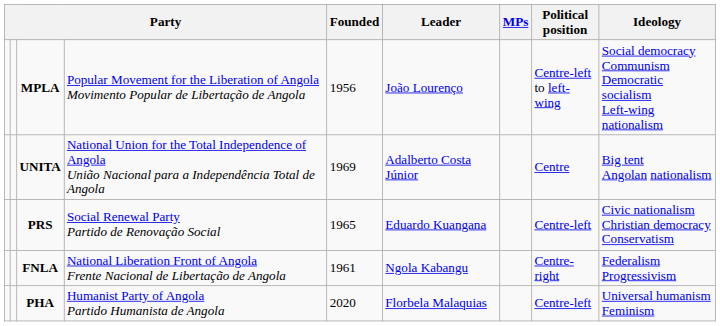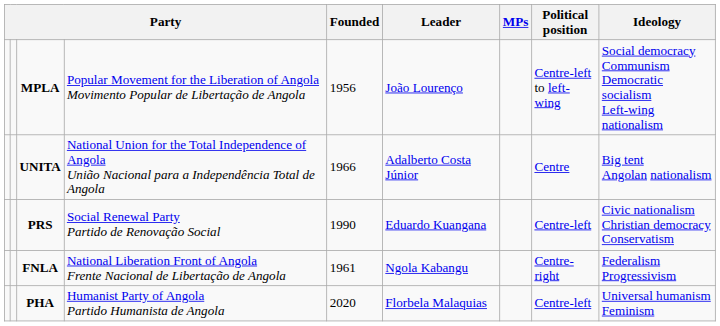 <table class="wikitable" border="1">
 <tr>
 <th colspan=4>Party</th>
 <th>Founded</th>
 <th>Leader</th>
 <th><a href='#'>MPs</a></th>
 <th>Political<br>position</th>
 <th>Ideology</th>
 </tr>
 <tr>
 <td bgcolor=></td>
 <td></td>
 <td align=center><strong>MPLA</strong></td>
 <td><a href='#'>Popular Movement for the Liberation of Angola</a><br><em>Movimento Popular de Libertação de Angola</em></td>
 <td>1956</td>
 <td><a href='#'>João Lourenço</a></td>
 <td></td>
 <td><a href='#'>Centre-left</a><br>to <a href='#'>left-wing</a></td>
 <td><a href='#'>Social democracy</a><br><a href='#'>Communism</a><br><a href='#'>Democratic socialism</a><br><a href='#'>Left-wing nationalism</a></td>
 </tr>
 <tr>
 <td bgcolor=></td>
 <td></td>
 <td align=center><strong>UNITA</strong></td>
 <td><a href='#'>National Union for the Total Independence of Angola</a><br><em>União Nacional para a Independência Total de Angola</em></td>
-<td>1969</td>
+<td>1966</td>
 <td><a href='#'>Adalberto Costa Júnior</a></td>
 <td></td>
 <td><a href='#'>Centre</a></td>
 <td><a href='#'>Big tent</a><br><a href='#'>Angolan</a> <a href='#'>nationalism</a></td>
 </tr>
 <tr>
 <td bgcolor=></td>
 <td></td>
 <td align=center><strong>PRS</strong></td>
 <td><a href='#'>Social Renewal Party</a><br><em>Partido de Renovação Social</em></td>
-<td>1965</td>
+<td>1990</td>
 <td><a href='#'>Eduardo Kuangana</a></td>
 <td></td>
 <td><a href='#'>Centre-left</a></td>
 <td><a href='#'>Civic nationalism</a><br><a href='#'>Christian democracy</a><br><a href='#'>Conservatism</a></td>
 </tr>
 <tr>
 <td bgcolor=></td>
 <td></td>
 <td align=center><strong>FNLA</strong></td>
 <td><a href='#'>National Liberation Front of Angola</a><br><em>Frente Nacional de Libertação de Angola</em></td>
 <td>1961</td>
 <td><a href='#'>Ngola Kabangu</a></td>
 <td></td>
 <td><a href='#'>Centre-right</a></td>
 <td><a href='#'>Federalism</a><br><a href='#'>Progressivism</a></td>
 </tr>
 <tr>
 <td bgcolor=></td>
 <td></td>
 <td align=center><strong>PHA</strong></td>
 <td><a href='#'>Humanist Party of Angola</a><br><em>Partido Humanista de Angola</em></td>
 <td>2020</td>
 <td><a href='#'>Florbela Malaquias</a></td>
 <td></td>
 <td><a href='#'>Centre-left</a></td>
 <td><a href='#'>Universal humanism</a><br><a href='#'>Feminism</a></td>
 </tr>
 </table>
